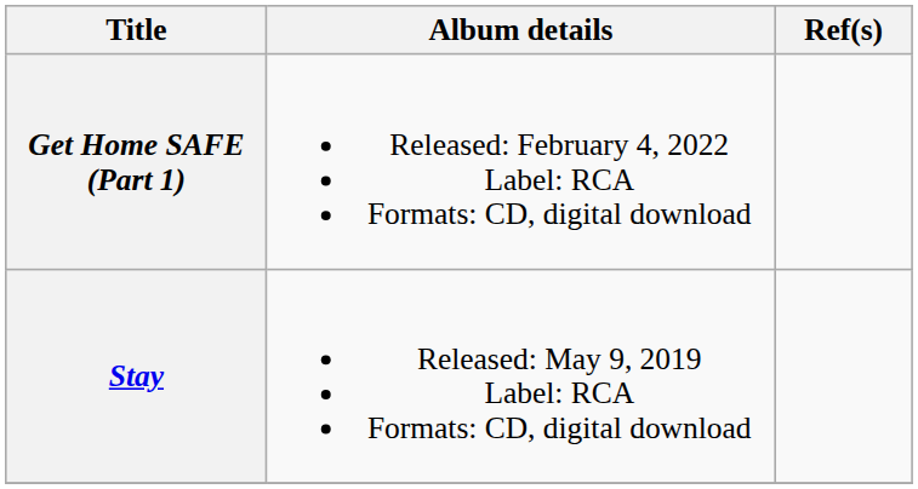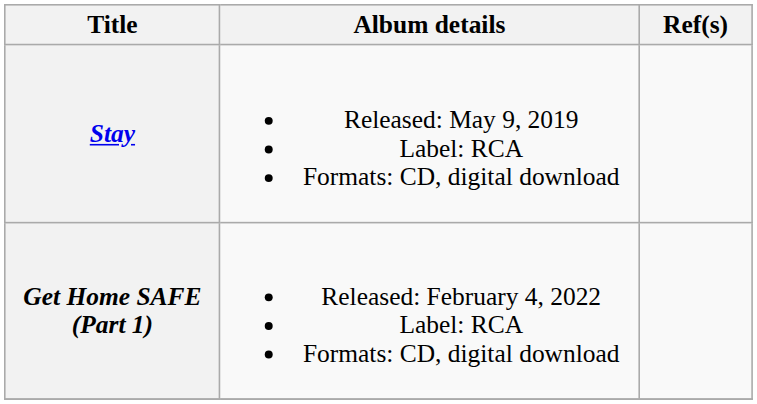 <table class="wikitable plainrowheaders" style="text-align:center;" border="1">
 <tr>
 <th scope="col" style="width:8em;">Title</th>
 <th scope="col" style="width:16em;">Album details</th>
 <th scope="col" style="width:4em;">Ref(s)</th>
 </tr>
 <tr>
+<th scope="row"><em><a href='#'>Stay</a></em></th>
+<td><br><ul><li>Released: May 9, 2019</li><li>Label: RCA</li><li>Formats: CD, digital download</li></ul></td>
+<td></td>
+</tr>
+<tr>
 <th scope="row"><em>Get Home SAFE (Part 1)</em></th>
 <td><br><ul><li>Released: February 4, 2022</li><li>Label: RCA</li><li>Formats: CD, digital download</li></ul></td>
 <td></td>
 </tr>
 <tr>
-<th scope="row"><em><a href='#'>Stay</a></em></th>
-<td><br><ul><li>Released: May 9, 2019</li><li>Label: RCA</li><li>Formats: CD, digital download</li></ul></td>
-<td></td>
-</tr>
-<tr>
 </tr>
 </table>
